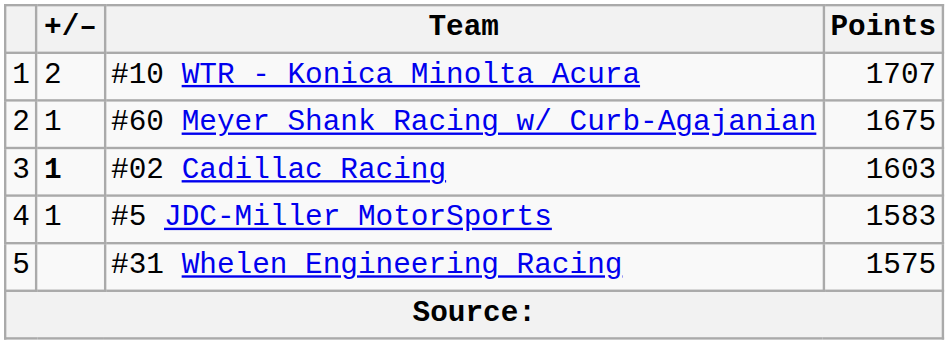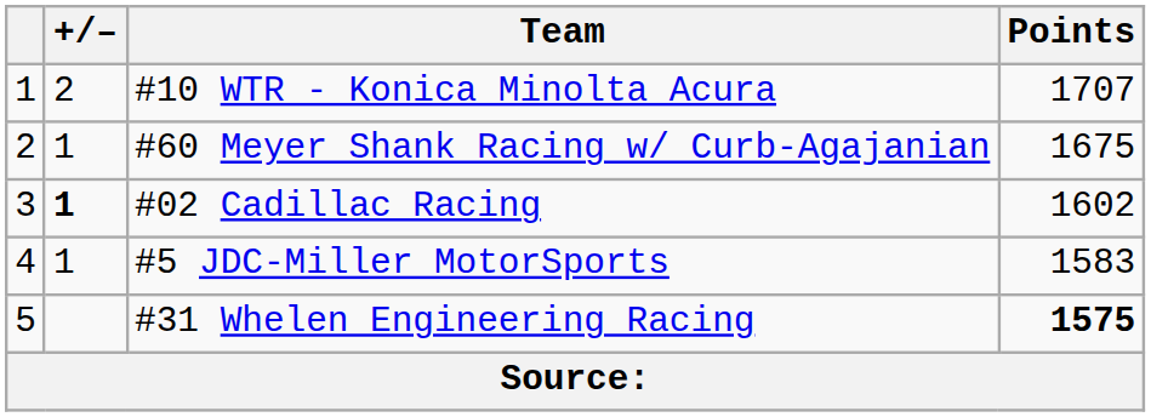 <table class="wikitable" style="font-size: 95%;">
 <tr>
 <th scope="col"></th>
 <th scope="col">+/–</th>
 <th scope="col">Team</th>
 <th scope="col">Points</th>
 </tr>
 <tr>
 <td align=center>1</td>
 <td align="left"> 2</td>
 <td> #10 <a href='#'>WTR - Konica Minolta Acura</a></td>
 <td align=right>1707</td>
 </tr>
 <tr>
 <td align=center>2</td>
 <td align="left"> 1</td>
 <td> #60 <a href='#'>Meyer Shank Racing w/ Curb-Agajanian</a></td>
 <td align=right>1675</td>
 </tr>
 <tr>
 <td align=center>3</td>
 <td align="left"><strong> 1</strong></td>
 <td> #02 <a href='#'>Cadillac Racing</a></td>
-<td align=right>1603</td>
+<td align=right>1602</td>
 </tr>
 <tr>
 <td align=center>4</td>
 <td align="left"> 1</td>
 <td> #5 <a href='#'>JDC-Miller MotorSports</a></td>
 <td align=right>1583</td>
 </tr>
 <tr>
 <td align=center>5</td>
 <td align="left"></td>
 <td> #31 <a href='#'>Whelen Engineering Racing</a></td>
-<td align=right>1575</td>
+<td align=right><strong>1575</strong></td>
 </tr>
 <tr>
 <th colspan=5>Source:</th>
 </tr>
 </table>
